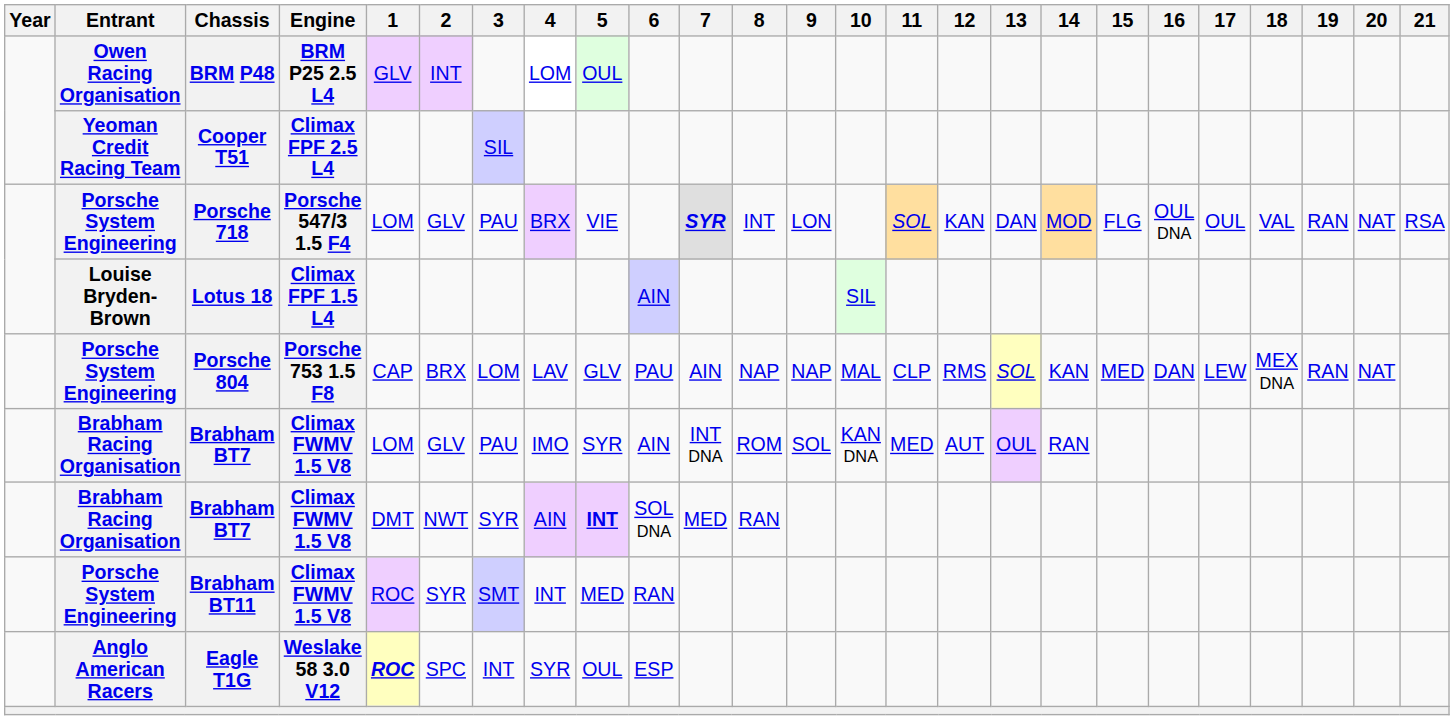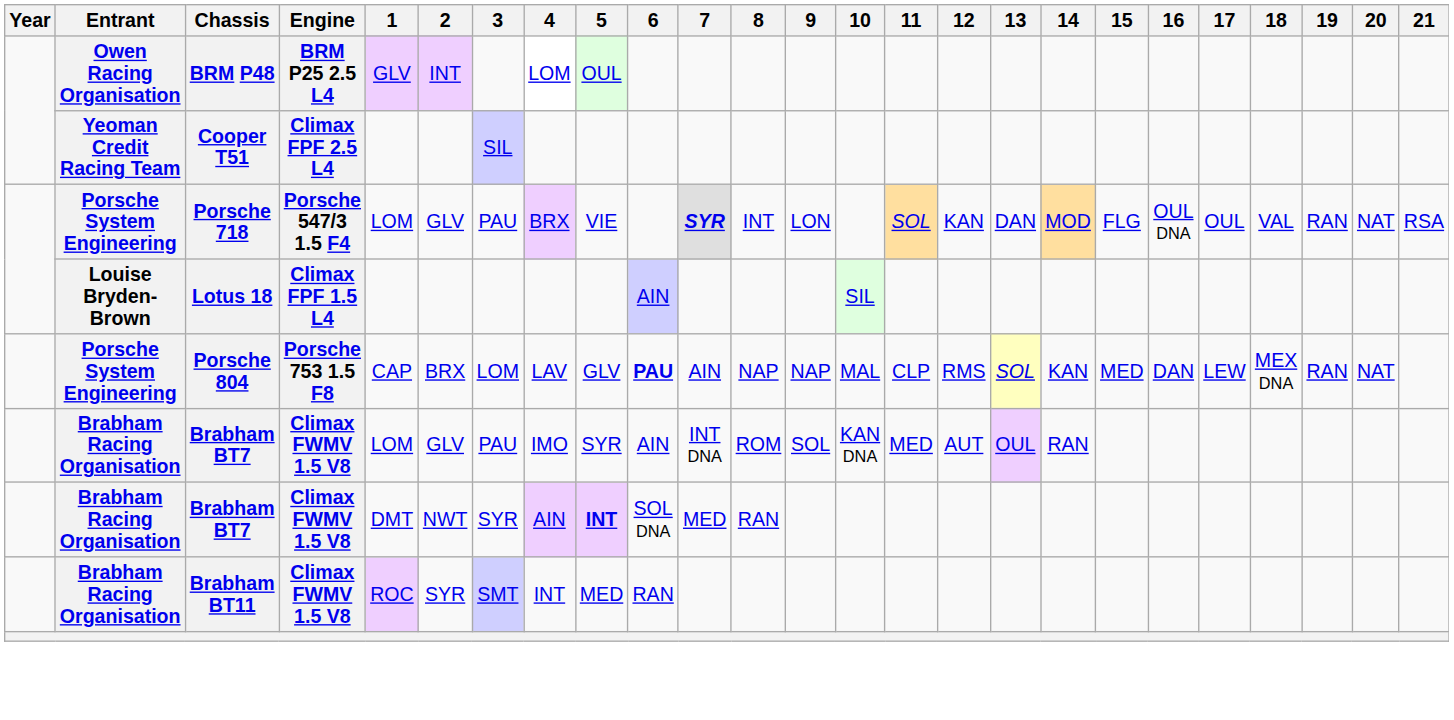 <table class="wikitable" style="text-align:center; font-size:90%">
 <tr>
 <th>Year</th>
 <th>Entrant</th>
 <th>Chassis</th>
 <th>Engine</th>
 <th>1</th>
 <th>2</th>
 <th>3</th>
 <th>4</th>
 <th>5</th>
 <th>6</th>
 <th>7</th>
 <th>8</th>
 <th>9</th>
 <th>10</th>
 <th>11</th>
 <th>12</th>
 <th>13</th>
 <th>14</th>
 <th>15</th>
 <th>16</th>
 <th>17</th>
 <th>18</th>
 <th>19</th>
 <th>20</th>
 <th>21</th>
 </tr>
 <tr>
 <td rowspan=2></td>
 <th><a href='#'>Owen Racing Organisation</a></th>
 <th><a href='#'>BRM</a> <a href='#'>P48</a></th>
 <th><a href='#'>BRM</a> P25 2.5 <a href='#'>L4</a></th>
 <td style="background:#EFCFFF;"><a href='#'>GLV</a><br></td>
 <td style="background:#EFCFFF;"><a href='#'>INT</a><br></td>
 <td></td>
 <td style="background:#fff;"><a href='#'>LOM</a><br></td>
 <td style="background:#DFFFDF;"><a href='#'>OUL</a><br></td>
 <td></td>
 <td></td>
 <td></td>
 <td></td>
 <td></td>
 <td></td>
 <td></td>
 <td></td>
 <td></td>
 <td></td>
 <td></td>
 <td></td>
 <td></td>
 <td></td>
 <td></td>
 <td></td>
 </tr>
 <tr>
 <th><a href='#'>Yeoman Credit Racing Team</a></th>
 <th><a href='#'>Cooper</a> <a href='#'>T51</a></th>
 <th><a href='#'>Climax FPF 2.5 L4</a></th>
 <td></td>
 <td></td>
 <td style="background:#CFCFFF;"><a href='#'>SIL</a><br></td>
 <td></td>
 <td></td>
 <td></td>
 <td></td>
 <td></td>
 <td></td>
 <td></td>
 <td></td>
 <td></td>
 <td></td>
 <td></td>
 <td></td>
 <td></td>
 <td></td>
 <td></td>
 <td></td>
 <td></td>
 <td></td>
 </tr>
 <tr>
 <td rowspan=2></td>
 <th><a href='#'>Porsche System Engineering</a></th>
 <th><a href='#'>Porsche</a> <a href='#'>718</a></th>
 <th><a href='#'>Porsche</a> 547/3 1.5 <a href='#'>F4</a></th>
 <td><a href='#'>LOM</a></td>
 <td><a href='#'>GLV</a></td>
 <td><a href='#'>PAU</a></td>
 <td style="background:#EFCFFF;"><a href='#'>BRX</a><br></td>
 <td><a href='#'>VIE</a></td>
 <td></td>
 <td style="background:#DFDFDF;"><strong><em><a href='#'>SYR</a></em></strong><br></td>
 <td><a href='#'>INT</a></td>
 <td><a href='#'>LON</a></td>
 <td></td>
 <td style="background:#FFDF9F;"><em><a href='#'>SOL</a></em><br></td>
 <td><a href='#'>KAN</a></td>
 <td><a href='#'>DAN</a></td>
 <td style="background:#FFDF9F;"><a href='#'>MOD</a><br></td>
 <td><a href='#'>FLG</a></td>
 <td><a href='#'>OUL</a><br><small>DNA</small></td>
 <td><a href='#'>OUL</a></td>
 <td><a href='#'>VAL</a></td>
 <td><a href='#'>RAN</a></td>
 <td><a href='#'>NAT</a></td>
 <td><a href='#'>RSA</a></td>
 </tr>
 <tr>
 <th>Louise Bryden-Brown</th>
 <th><a href='#'>Lotus 18</a></th>
 <th><a href='#'>Climax FPF 1.5 L4</a></th>
 <td></td>
 <td></td>
 <td></td>
 <td></td>
 <td></td>
 <td style="background:#CFCFFF;"><a href='#'>AIN</a><br></td>
 <td></td>
 <td></td>
 <td></td>
 <td style="background:#DFFFDF;"><a href='#'>SIL</a><br></td>
 <td></td>
 <td></td>
 <td></td>
 <td></td>
 <td></td>
 <td></td>
 <td></td>
 <td></td>
 <td></td>
 <td></td>
 <td></td>
 </tr>
 <tr>
 <td></td>
 <th><a href='#'>Porsche System Engineering</a></th>
 <th><a href='#'>Porsche</a> <a href='#'>804</a></th>
 <th><a href='#'>Porsche</a> 753 1.5 <a href='#'>F8</a></th>
 <td><a href='#'>CAP</a></td>
 <td><a href='#'>BRX</a></td>
 <td><a href='#'>LOM</a></td>
 <td><a href='#'>LAV</a></td>
 <td><a href='#'>GLV</a></td>
-<td><a href='#'>PAU</a></td>
+<td><strong><a href='#'>PAU</a></strong></td>
 <td><a href='#'>AIN</a></td>
 <td><a href='#'>NAP</a></td>
 <td><a href='#'>NAP</a></td>
 <td><a href='#'>MAL</a></td>
 <td><a href='#'>CLP</a></td>
 <td><a href='#'>RMS</a></td>
 <td style="background:#FFFFBF;"><em><a href='#'>SOL</a></em><br></td>
 <td><a href='#'>KAN</a></td>
 <td><a href='#'>MED</a></td>
 <td><a href='#'>DAN</a></td>
 <td><a href='#'>LEW</a></td>
 <td><a href='#'>MEX</a><br><small>DNA</small></td>
 <td><a href='#'>RAN</a></td>
 <td><a href='#'>NAT</a></td>
 <td></td>
 </tr>
 <tr>
 <td></td>
 <th><a href='#'>Brabham Racing Organisation</a></th>
 <th><a href='#'>Brabham</a> <a href='#'>BT7</a></th>
 <th><a href='#'>Climax FWMV 1.5 V8</a></th>
 <td><a href='#'>LOM</a></td>
 <td><a href='#'>GLV</a></td>
 <td><a href='#'>PAU</a></td>
 <td><a href='#'>IMO</a></td>
 <td><a href='#'>SYR</a></td>
 <td><a href='#'>AIN</a></td>
 <td><a href='#'>INT</a><br><small>DNA</small></td>
 <td><a href='#'>ROM</a></td>
 <td><a href='#'>SOL</a></td>
 <td><a href='#'>KAN</a><br><small>DNA</small></td>
 <td><a href='#'>MED</a></td>
 <td><a href='#'>AUT</a></td>
 <td style="background:#EFCFFF;"><a href='#'>OUL</a><br></td>
 <td><a href='#'>RAN</a></td>
 <td></td>
 <td></td>
 <td></td>
 <td></td>
 <td></td>
 <td></td>
 <td></td>
 </tr>
 <tr>
 <td></td>
 <th><a href='#'>Brabham Racing Organisation</a></th>
 <th><a href='#'>Brabham</a> <a href='#'>BT7</a></th>
 <th><a href='#'>Climax FWMV 1.5 V8</a></th>
 <td><a href='#'>DMT</a></td>
 <td><a href='#'>NWT</a></td>
 <td><a href='#'>SYR</a></td>
 <td style="background:#EFCFFF;"><a href='#'>AIN</a><br></td>
 <td style="background:#EFCFFF;"><strong><a href='#'>INT</a></strong><br></td>
 <td><a href='#'>SOL</a><br><small>DNA</small></td>
 <td><a href='#'>MED</a></td>
 <td><a href='#'>RAN</a></td>
 <td></td>
 <td></td>
 <td></td>
 <td></td>
 <td></td>
 <td></td>
 <td></td>
 <td></td>
 <td></td>
 <td></td>
 <td></td>
 <td></td>
 <td></td>
 </tr>
 <tr>
 <td></td>
-<th><a href='#'>Porsche System Engineering</a></th>
+<th><a href='#'>Brabham Racing Organisation</a></th>
 <th><a href='#'>Brabham</a> <a href='#'>BT11</a></th>
 <th><a href='#'>Climax FWMV 1.5 V8</a></th>
 <td style="background:#EFCFFF;"><a href='#'>ROC</a><br></td>
 <td><a href='#'>SYR</a></td>
 <td style="background:#CFCFFF;"><a href='#'>SMT</a><br></td>
 <td><a href='#'>INT</a></td>
 <td><a href='#'>MED</a></td>
 <td><a href='#'>RAN</a></td>
 <td></td>
 <td></td>
 <td></td>
 <td></td>
 <td></td>
 <td></td>
 <td></td>
 <td></td>
 <td></td>
 <td></td>
 <td></td>
 <td></td>
 <td></td>
 <td></td>
 <td></td>
 </tr>
 <tr>
-<td></td>
-<th><a href='#'>Anglo American Racers</a></th>
-<th><a href='#'>Eagle</a> <a href='#'>T1G</a></th>
-<th><a href='#'>Weslake</a> 58 3.0 <a href='#'>V12</a></th>
-<td style="background:#FFFFBF;"><strong><em><a href='#'>ROC</a></em></strong><br></td>
-<td><a href='#'>SPC</a></td>
-<td><a href='#'>INT</a></td>
-<td><a href='#'>SYR</a></td>
-<td><a href='#'>OUL</a></td>
-<td><a href='#'>ESP</a></td>
-<td></td>
-<td></td>
-<td></td>
-<td></td>
-<td></td>
-<td></td>
-<td></td>
-<td></td>
-<td></td>
-<td></td>
-<td></td>
-<td></td>
-<td></td>
-<td></td>
-<td></td>
-</tr>
-<tr>
 <th colspan="25"></th>
 </tr>
 </table>
